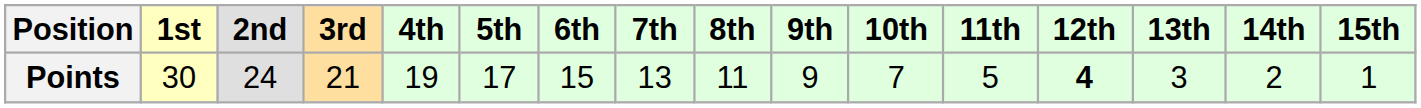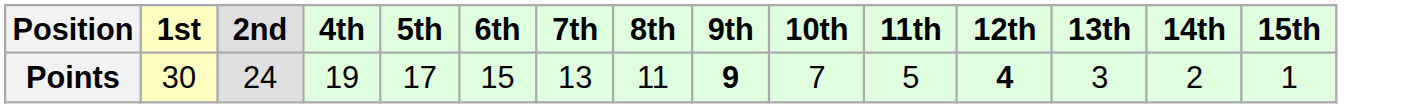 <table class="wikitable" style="font-size:85%; text-align:center">
 <tr>
 <th>Position</th>
 <td style="background:#ffffbf;"> <strong>1st</strong> </td>
 <td style="background:#dfdfdf;"> <strong>2nd</strong> </td>
-<td style="background:#ffdf9f;"> <strong>3rd</strong> </td>
 <td style="background:#dfffdf;"> <strong>4th</strong> </td>
 <td style="background:#dfffdf;"> <strong>5th</strong> </td>
 <td style="background:#dfffdf;"> <strong>6th</strong> </td>
 <td style="background:#dfffdf;"> <strong>7th</strong> </td>
 <td style="background:#dfffdf;"> <strong>8th</strong> </td>
 <td style="background:#dfffdf;"> <strong>9th</strong> </td>
 <td style="background:#dfffdf;"> <strong>10th</strong> </td>
 <td style="background:#dfffdf;"> <strong>11th</strong> </td>
 <td style="background:#dfffdf;"> <strong>12th</strong> </td>
 <td style="background:#dfffdf;"> <strong>13th</strong> </td>
 <td style="background:#dfffdf;"> <strong>14th</strong> </td>
 <td style="background:#dfffdf;"> <strong>15th</strong> </td>
 </tr>
 <tr>
 <th>Points</th>
 <td style="background:#ffffbf;">30</td>
 <td style="background:#dfdfdf;">24</td>
-<td style="background:#ffdf9f;">21</td>
 <td style="background:#dfffdf;">19</td>
 <td style="background:#dfffdf;">17</td>
 <td style="background:#dfffdf;">15</td>
 <td style="background:#dfffdf;">13</td>
 <td style="background:#dfffdf;">11</td>
-<td style="background:#dfffdf;">9</td>
+<td style="background:#dfffdf;"><strong>9</strong></td>
 <td style="background:#dfffdf;">7</td>
 <td style="background:#dfffdf;">5</td>
 <td style="background:#dfffdf;"><strong>4</strong></td>
 <td style="background:#dfffdf;">3</td>
 <td style="background:#dfffdf;">2</td>
 <td style="background:#dfffdf;">1</td>
 </tr>
 </table>
